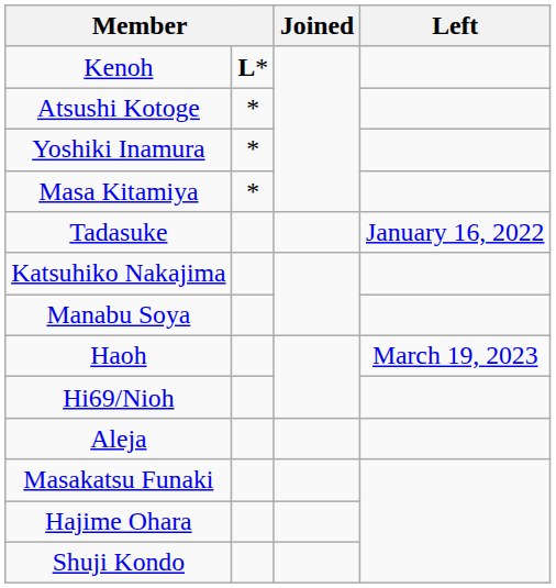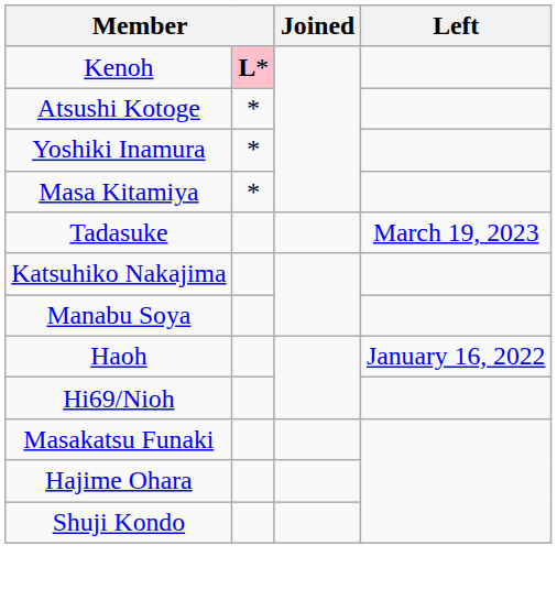 <table class="wikitable sortable" style="text-align:center;">
 <tr>
 <th colspan="2">Member</th>
 <th>Joined</th>
 <th>Left</th>
 </tr>
 <tr>
 <td><a href='#'>Kenoh</a></td>
-<td><strong>L</strong>*</td>
+<td style="background: pink;"><strong>L</strong>*</td>
 <td rowspan=4></td>
 <td></td>
 </tr>
 <tr>
 <td><a href='#'>Atsushi Kotoge</a></td>
 <td>*</td>
 <td></td>
 </tr>
 <tr>
 <td><a href='#'>Yoshiki Inamura</a></td>
 <td>*</td>
 <td></td>
 </tr>
 <tr>
 <td><a href='#'>Masa Kitamiya</a></td>
 <td>*</td>
 <td></td>
 </tr>
 <tr>
 <td><a href='#'>Tadasuke</a></td>
 <td></td>
 <td></td>
-<td><a href='#'>January 16, 2022</a></td>
+<td><a href='#'>March 19, 2023</a></td>
 </tr>
 <tr>
 <td><a href='#'>Katsuhiko Nakajima</a></td>
 <td></td>
 <td rowspan=2></td>
 <td></td>
 </tr>
 <tr>
 <td><a href='#'>Manabu Soya</a></td>
 <td></td>
 <td></td>
 </tr>
 <tr>
 <td><a href='#'>Haoh</a></td>
 <td></td>
 <td rowspan=2></td>
-<td><a href='#'>March 19, 2023</a></td>
+<td><a href='#'>January 16, 2022</a></td>
 </tr>
 <tr>
 <td><a href='#'>Hi69/Nioh</a></td>
-<td></td>
-<td></td>
-</tr>
-<tr>
-<td><a href='#'>Aleja</a></td>
-<td></td>
 <td></td>
 <td></td>
 </tr>
 <tr>
 <td><a href='#'>Masakatsu Funaki</a></td>
 <td></td>
 <td></td>
 <td rowspan=3></td>
 </tr>
 <tr>
 <td><a href='#'>Hajime Ohara</a></td>
 <td></td>
 <td></td>
 </tr>
 <tr>
 <td><a href='#'>Shuji Kondo</a></td>
 <td></td>
 <td></td>
 </tr>
 </table>
